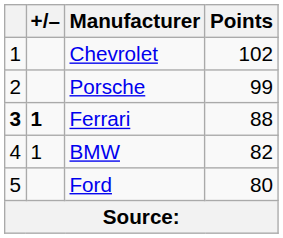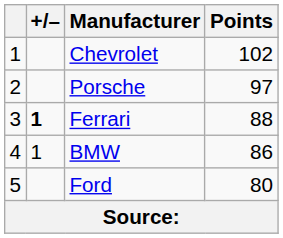 <table class="wikitable" style="font-size: 95%;">
 <tr>
 <th scope="col"></th>
 <th scope="col">+/–</th>
 <th scope="col">Manufacturer</th>
 <th scope="col">Points</th>
 </tr>
 <tr>
 <td align=center>1</td>
 <td align="left"></td>
 <td> <a href='#'>Chevrolet</a></td>
 <td align=right>102</td>
 </tr>
 <tr>
 <td align=center>2</td>
 <td align="left"></td>
 <td> <a href='#'>Porsche</a></td>
-<td align=right>99</td>
+<td align=right>97</td>
 </tr>
 <tr>
-<td align=center><strong>3</strong></td>
+<td align=center>3</td>
 <td align="left"><strong> 1</strong></td>
 <td> <a href='#'>Ferrari</a></td>
 <td align=right>88</td>
 </tr>
 <tr>
 <td align=center>4</td>
 <td align="left"> 1</td>
 <td> <a href='#'>BMW</a></td>
-<td align=right>82</td>
+<td align=right>86</td>
 </tr>
 <tr>
 <td align=center>5</td>
 <td align="left"></td>
 <td> <a href='#'>Ford</a></td>
 <td align=right>80</td>
 </tr>
 <tr>
 <th colspan=5>Source:</th>
 </tr>
 </table>
